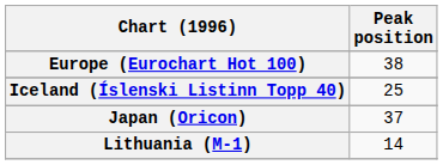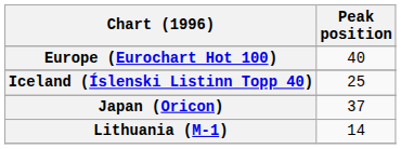 <table class="wikitable sortable plainrowheaders" style="text-align:center">
 <tr>
 <th>Chart (1996)</th>
 <th>Peak<br>position</th>
 </tr>
 <tr>
 </tr>
 <tr>
 <th scope="row">Europe (<a href='#'>Eurochart Hot 100</a>)</th>
-<td>38</td>
+<td>40</td>
 </tr>
 <tr>
 </tr>
 <tr>
 <th scope="row">Iceland (<a href='#'>Íslenski Listinn Topp 40</a>)</th>
 <td>25</td>
 </tr>
 <tr>
 </tr>
 <tr>
 <th scope="row">Japan (<a href='#'>Oricon</a>)</th>
 <td>37</td>
 </tr>
 <tr>
 <th scope="row">Lithuania (<a href='#'>M-1</a>)</th>
 <td>14</td>
 </tr>
 <tr>
 </tr>
 <tr>
 </tr>
 <tr>
 </tr>
 <tr>
 </tr>
 <tr>
 </tr>
 <tr>
 </tr>
 </table>
